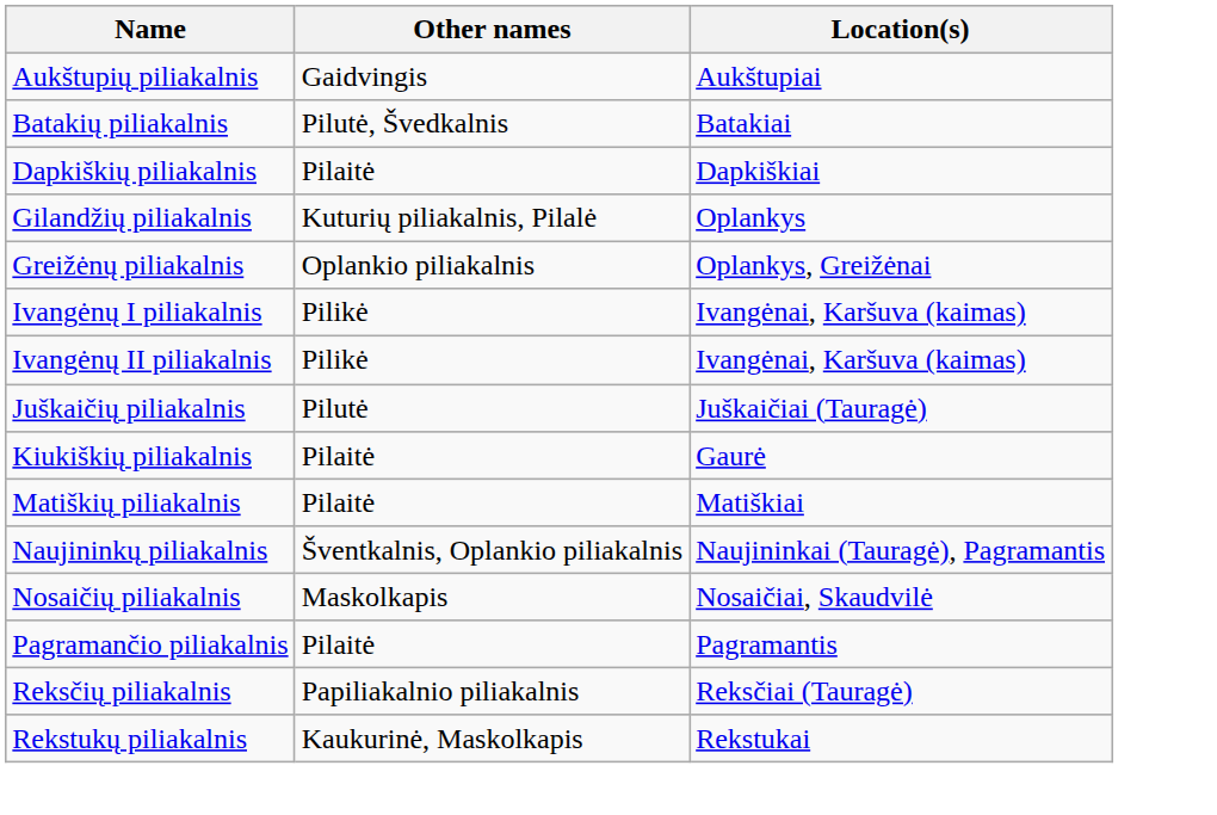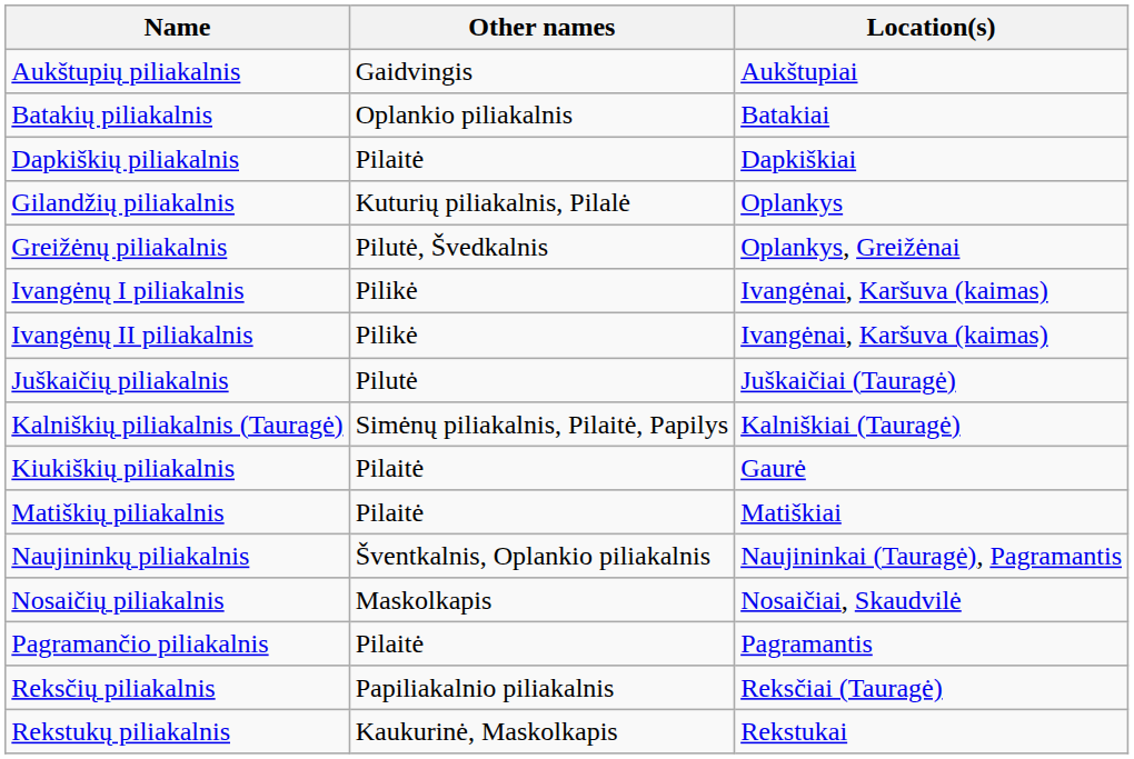 <table class="wikitable" style="font-size: 95%;">
 <tr>
 <th>Name</th>
 <th>Other names</th>
 <th>Location(s)</th>
 </tr>
 <tr>
 <td><a href='#'>Aukštupių piliakalnis</a></td>
 <td>Gaidvingis</td>
 <td><a href='#'>Aukštupiai</a></td>
 </tr>
 <tr>
 <td><a href='#'>Batakių piliakalnis</a></td>
-<td>Pilutė, Švedkalnis</td>
+<td>Oplankio piliakalnis</td>
 <td><a href='#'>Batakiai</a></td>
 </tr>
 <tr>
 <td><a href='#'>Dapkiškių piliakalnis</a></td>
 <td>Pilaitė</td>
 <td><a href='#'>Dapkiškiai</a></td>
 </tr>
 <tr>
 <td><a href='#'>Gilandžių piliakalnis</a></td>
 <td>Kuturių piliakalnis, Pilalė</td>
 <td><a href='#'>Oplankys</a></td>
 </tr>
 <tr>
 <td><a href='#'>Greižėnų piliakalnis</a></td>
-<td>Oplankio piliakalnis</td>
+<td>Pilutė, Švedkalnis</td>
 <td><a href='#'>Oplankys</a>, <a href='#'>Greižėnai</a></td>
 </tr>
 <tr>
 <td><a href='#'>Ivangėnų I piliakalnis</a></td>
 <td>Pilikė</td>
 <td><a href='#'>Ivangėnai</a>, <a href='#'>Karšuva (kaimas)</a></td>
 </tr>
 <tr>
 <td><a href='#'>Ivangėnų II piliakalnis</a></td>
 <td>Pilikė</td>
 <td><a href='#'>Ivangėnai</a>, <a href='#'>Karšuva (kaimas)</a></td>
 </tr>
 <tr>
 <td><a href='#'>Juškaičių piliakalnis</a></td>
 <td>Pilutė</td>
 <td><a href='#'>Juškaičiai (Tauragė)</a></td>
+</tr>
+<tr>
+<td><a href='#'>Kalniškių piliakalnis (Tauragė)</a></td>
+<td>Simėnų piliakalnis, Pilaitė, Papilys</td>
+<td><a href='#'>Kalniškiai (Tauragė)</a></td>
 </tr>
 <tr>
 <td><a href='#'>Kiukiškių piliakalnis</a></td>
 <td>Pilaitė</td>
 <td><a href='#'>Gaurė</a></td>
 </tr>
 <tr>
 <td><a href='#'>Matiškių piliakalnis</a></td>
 <td>Pilaitė</td>
 <td><a href='#'>Matiškiai</a></td>
 </tr>
 <tr>
 <td><a href='#'>Naujininkų piliakalnis</a></td>
 <td>Šventkalnis, Oplankio piliakalnis</td>
 <td><a href='#'>Naujininkai (Tauragė)</a>, <a href='#'>Pagramantis</a></td>
 </tr>
 <tr>
 <td><a href='#'>Nosaičių piliakalnis</a></td>
 <td>Maskolkapis</td>
 <td><a href='#'>Nosaičiai</a>, <a href='#'>Skaudvilė</a></td>
 </tr>
 <tr>
 <td><a href='#'>Pagramančio piliakalnis</a></td>
 <td>Pilaitė</td>
 <td><a href='#'>Pagramantis</a></td>
 </tr>
 <tr>
 <td><a href='#'>Reksčių piliakalnis</a></td>
 <td>Papiliakalnio piliakalnis</td>
 <td><a href='#'>Reksčiai (Tauragė)</a></td>
 </tr>
 <tr>
 <td><a href='#'>Rekstukų piliakalnis</a></td>
 <td>Kaukurinė, Maskolkapis</td>
 <td><a href='#'>Rekstukai</a></td>
 </tr>
 </table>
